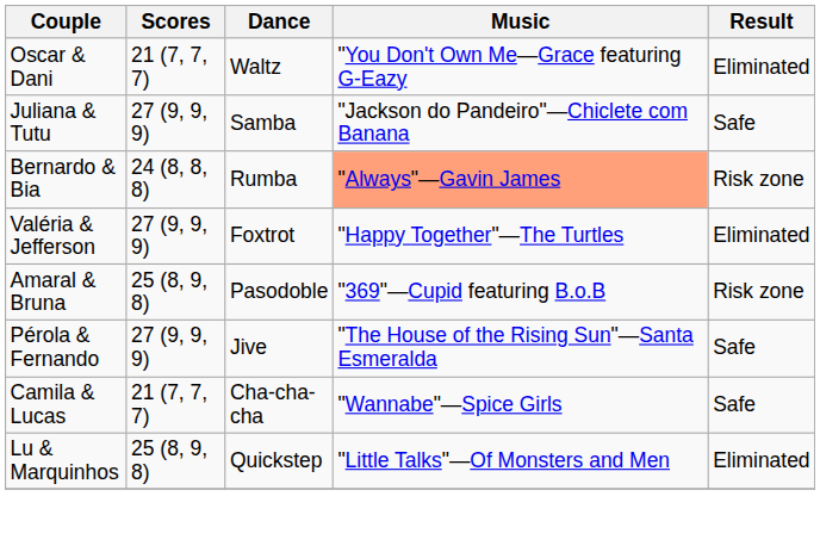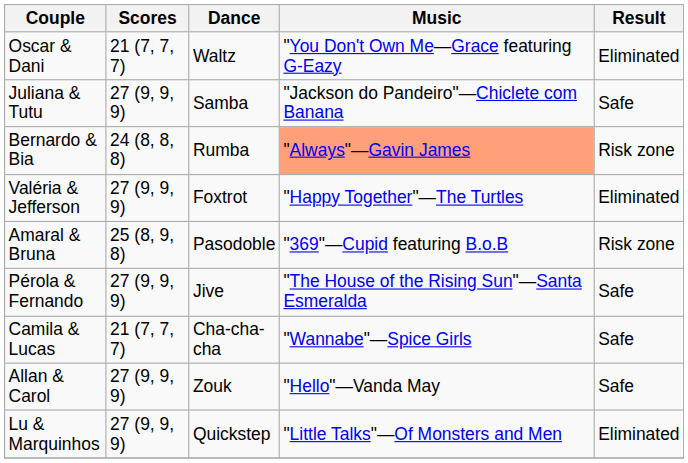 <table class="wikitable sortable" style="width:100%;">
 <tr>
 <th width="15.0%">Couple</th>
 <th width="12.5%">Scores</th>
 <th width="12.5%">Dance</th>
 <th width="50.0%">Music</th>
 <th width="10.0%">Result</th>
 </tr>
 <tr>
 <td>Oscar & Dani</td>
 <td>21 (7, 7, 7)</td>
 <td>Waltz</td>
 <td>"<a href='#'>You Don't Own Me</a>—<a href='#'>Grace</a> featuring <a href='#'>G-Eazy</a></td>
 <td>Eliminated</td>
 </tr>
 <tr>
 <td>Juliana & Tutu</td>
 <td>27 (9, 9, 9)</td>
 <td>Samba</td>
 <td>"Jackson do Pandeiro"—<a href='#'>Chiclete com Banana</a></td>
 <td>Safe</td>
 </tr>
 <tr>
 <td>Bernardo & Bia</td>
 <td>24 (8, 8, 8)</td>
 <td>Rumba</td>
 <td style="background: lightsalmon;">"<a href='#'>Always</a>"—<a href='#'>Gavin James</a></td>
 <td>Risk zone</td>
 </tr>
 <tr>
 <td>Valéria & Jefferson</td>
 <td>27 (9, 9, 9)</td>
 <td>Foxtrot</td>
 <td>"<a href='#'>Happy Together</a>"—<a href='#'>The Turtles</a></td>
 <td>Eliminated</td>
 </tr>
 <tr>
 <td>Amaral & Bruna</td>
 <td>25 (8, 9, 8)</td>
 <td>Pasodoble</td>
 <td>"<a href='#'>369</a>"—<a href='#'>Cupid</a> featuring <a href='#'>B.o.B</a></td>
 <td>Risk zone</td>
 </tr>
 <tr>
 <td>Pérola & Fernando</td>
 <td>27 (9, 9, 9)</td>
 <td>Jive</td>
 <td>"<a href='#'>The House of the Rising Sun</a>"—<a href='#'>Santa Esmeralda</a></td>
 <td>Safe</td>
 </tr>
 <tr>
 <td>Camila & Lucas</td>
 <td>21 (7, 7, 7)</td>
 <td>Cha-cha-cha</td>
 <td>"<a href='#'>Wannabe</a>"—<a href='#'>Spice Girls</a></td>
 <td>Safe</td>
 </tr>
 <tr>
+<td>Allan & Carol</td>
+<td>27 (9, 9, 9)</td>
+<td>Zouk</td>
+<td>"<a href='#'>Hello</a>"—Vanda May</td>
+<td>Safe</td>
+</tr>
+<tr>
 <td>Lu & Marquinhos</td>
-<td>25 (8, 9, 8)</td>
+<td>27 (9, 9, 9)</td>
 <td>Quickstep</td>
 <td>"<a href='#'>Little Talks</a>"—<a href='#'>Of Monsters and Men</a></td>
 <td>Eliminated</td>
 </tr>
 <tr>
 </tr>
 </table>
